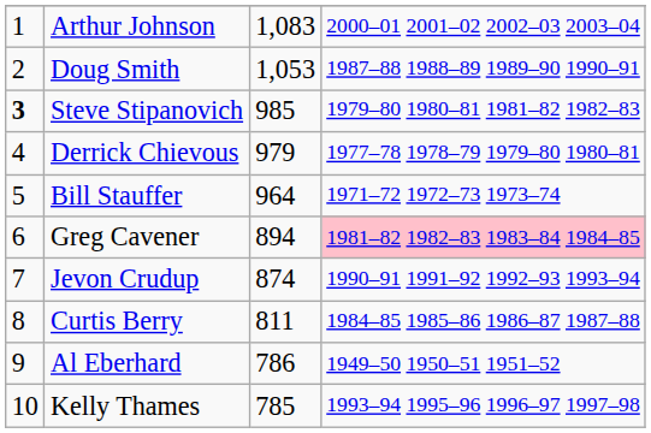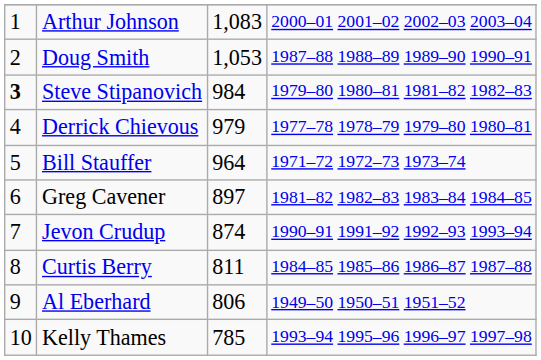 <table class="wikitable">
 <tr>
 </tr>
 <tr>
 <td>1</td>
 <td><a href='#'>Arthur Johnson</a></td>
 <td>1,083</td>
 <td style="font-size:80%;"><a href='#'>2000–01</a> <a href='#'>2001–02</a> <a href='#'>2002–03</a> <a href='#'>2003–04</a></td>
 </tr>
 <tr>
 <td>2</td>
 <td><a href='#'>Doug Smith</a></td>
 <td>1,053</td>
 <td style="font-size:80%;"><a href='#'>1987–88</a> <a href='#'>1988–89</a> <a href='#'>1989–90</a> <a href='#'>1990–91</a></td>
 </tr>
 <tr>
 <td><strong>3</strong></td>
 <td><a href='#'>Steve Stipanovich</a></td>
-<td>985</td>
+<td>984</td>
 <td style="font-size:80%;"><a href='#'>1979–80</a> <a href='#'>1980–81</a> <a href='#'>1981–82</a> <a href='#'>1982–83</a></td>
 </tr>
 <tr>
 <td>4</td>
 <td><a href='#'>Derrick Chievous</a></td>
 <td>979</td>
 <td style="font-size:80%;"><a href='#'>1977–78</a> <a href='#'>1978–79</a> <a href='#'>1979–80</a> <a href='#'>1980–81</a></td>
 </tr>
 <tr>
 <td>5</td>
 <td><a href='#'>Bill Stauffer</a></td>
 <td>964</td>
 <td style="font-size:80%;"><a href='#'>1971–72</a> <a href='#'>1972–73</a> <a href='#'>1973–74</a></td>
 </tr>
 <tr>
 <td>6</td>
 <td>Greg Cavener</td>
-<td>894</td>
-<td style="background: pink; font-size:80%;"><a href='#'>1981–82</a> <a href='#'>1982–83</a> <a href='#'>1983–84</a> <a href='#'>1984–85</a></td>
+<td>897</td>
+<td style="font-size:80%;"><a href='#'>1981–82</a> <a href='#'>1982–83</a> <a href='#'>1983–84</a> <a href='#'>1984–85</a></td>
 </tr>
 <tr>
 <td>7</td>
 <td><a href='#'>Jevon Crudup</a></td>
 <td>874</td>
 <td style="font-size:80%;"><a href='#'>1990–91</a> <a href='#'>1991–92</a> <a href='#'>1992–93</a> <a href='#'>1993–94</a></td>
 </tr>
 <tr>
 <td>8</td>
 <td><a href='#'>Curtis Berry</a></td>
 <td>811</td>
 <td style="font-size:80%;"><a href='#'>1984–85</a> <a href='#'>1985–86</a> <a href='#'>1986–87</a> <a href='#'>1987–88</a></td>
 </tr>
 <tr>
 <td>9</td>
 <td><a href='#'>Al Eberhard</a></td>
-<td>786</td>
+<td>806</td>
 <td style="font-size:80%;"><a href='#'>1949–50</a> <a href='#'>1950–51</a> <a href='#'>1951–52</a></td>
 </tr>
 <tr>
 <td>10</td>
 <td>Kelly Thames</td>
 <td>785</td>
 <td style="font-size:80%;"><a href='#'>1993–94</a> <a href='#'>1995–96</a> <a href='#'>1996–97</a> <a href='#'>1997–98</a></td>
 </tr>
 </table>
